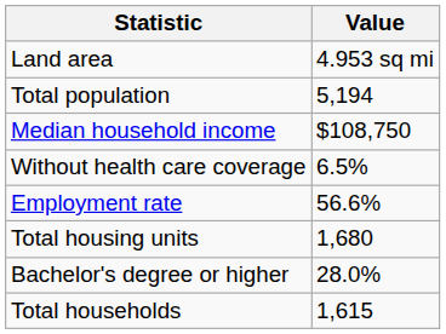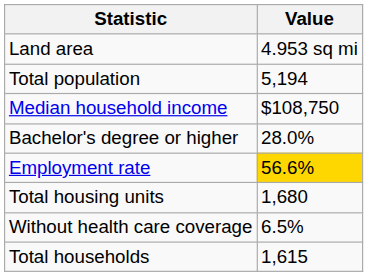 <table class="wikitable">
 <tr>
 <th>Statistic</th>
 <th>Value</th>
 </tr>
 <tr>
 <td>Land area</td>
 <td>4.953 sq mi</td>
 </tr>
 <tr>
 <td>Total population</td>
 <td>5,194</td>
 </tr>
 <tr>
 <td><a href='#'>Median household income</a></td>
 <td>$108,750</td>
 </tr>
 <tr>
-<td>Without health care coverage</td>
-<td>6.5%</td>
+<td>Bachelor's degree or higher</td>
+<td>28.0%</td>
 </tr>
 <tr>
 <td><a href='#'>Employment rate</a></td>
-<td>56.6%</td>
+<td style="background: gold;">56.6%</td>
 </tr>
 <tr>
 <td>Total housing units</td>
 <td>1,680</td>
 </tr>
 <tr>
-<td>Bachelor's degree or higher</td>
-<td>28.0%</td>
+<td>Without health care coverage</td>
+<td>6.5%</td>
 </tr>
 <tr>
 <td>Total households</td>
 <td>1,615</td>
 </tr>
 </table>
